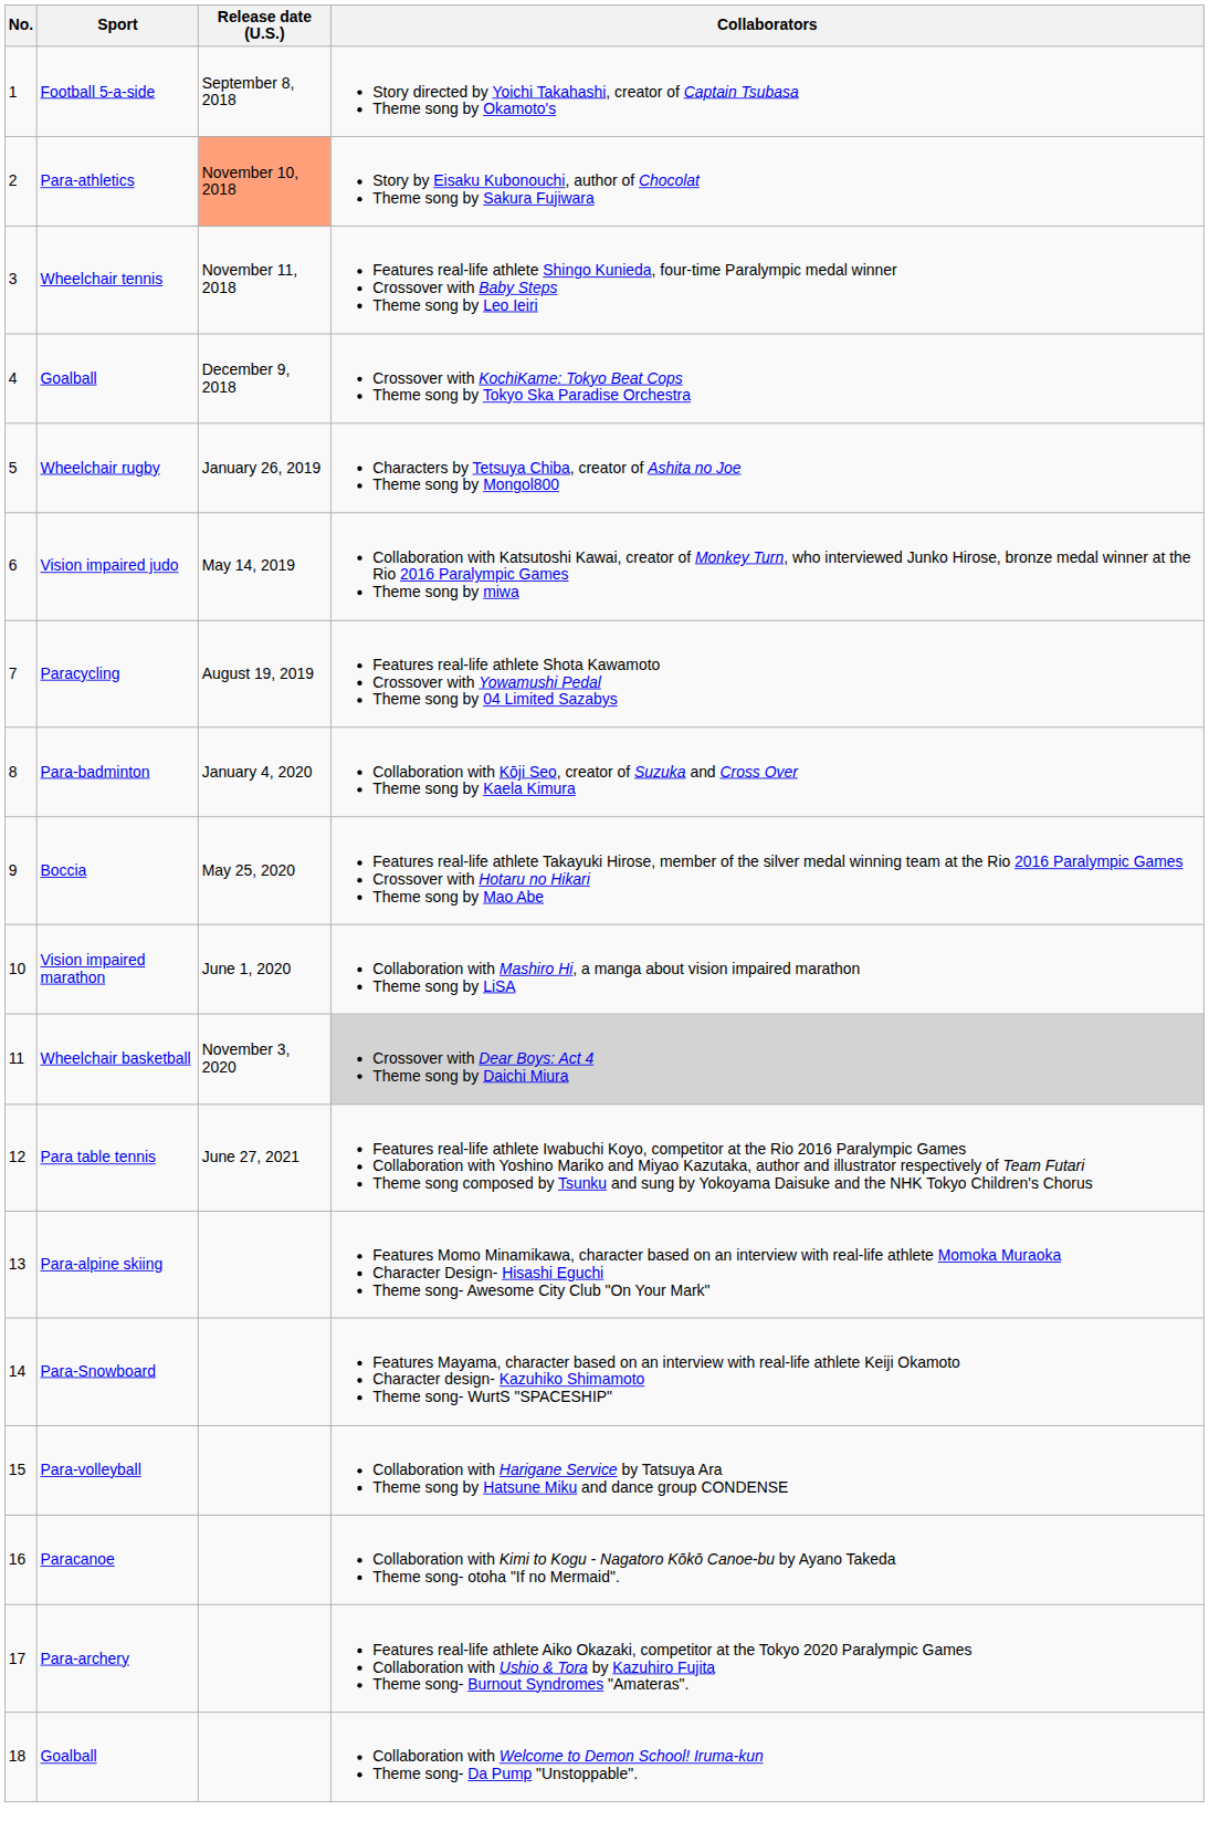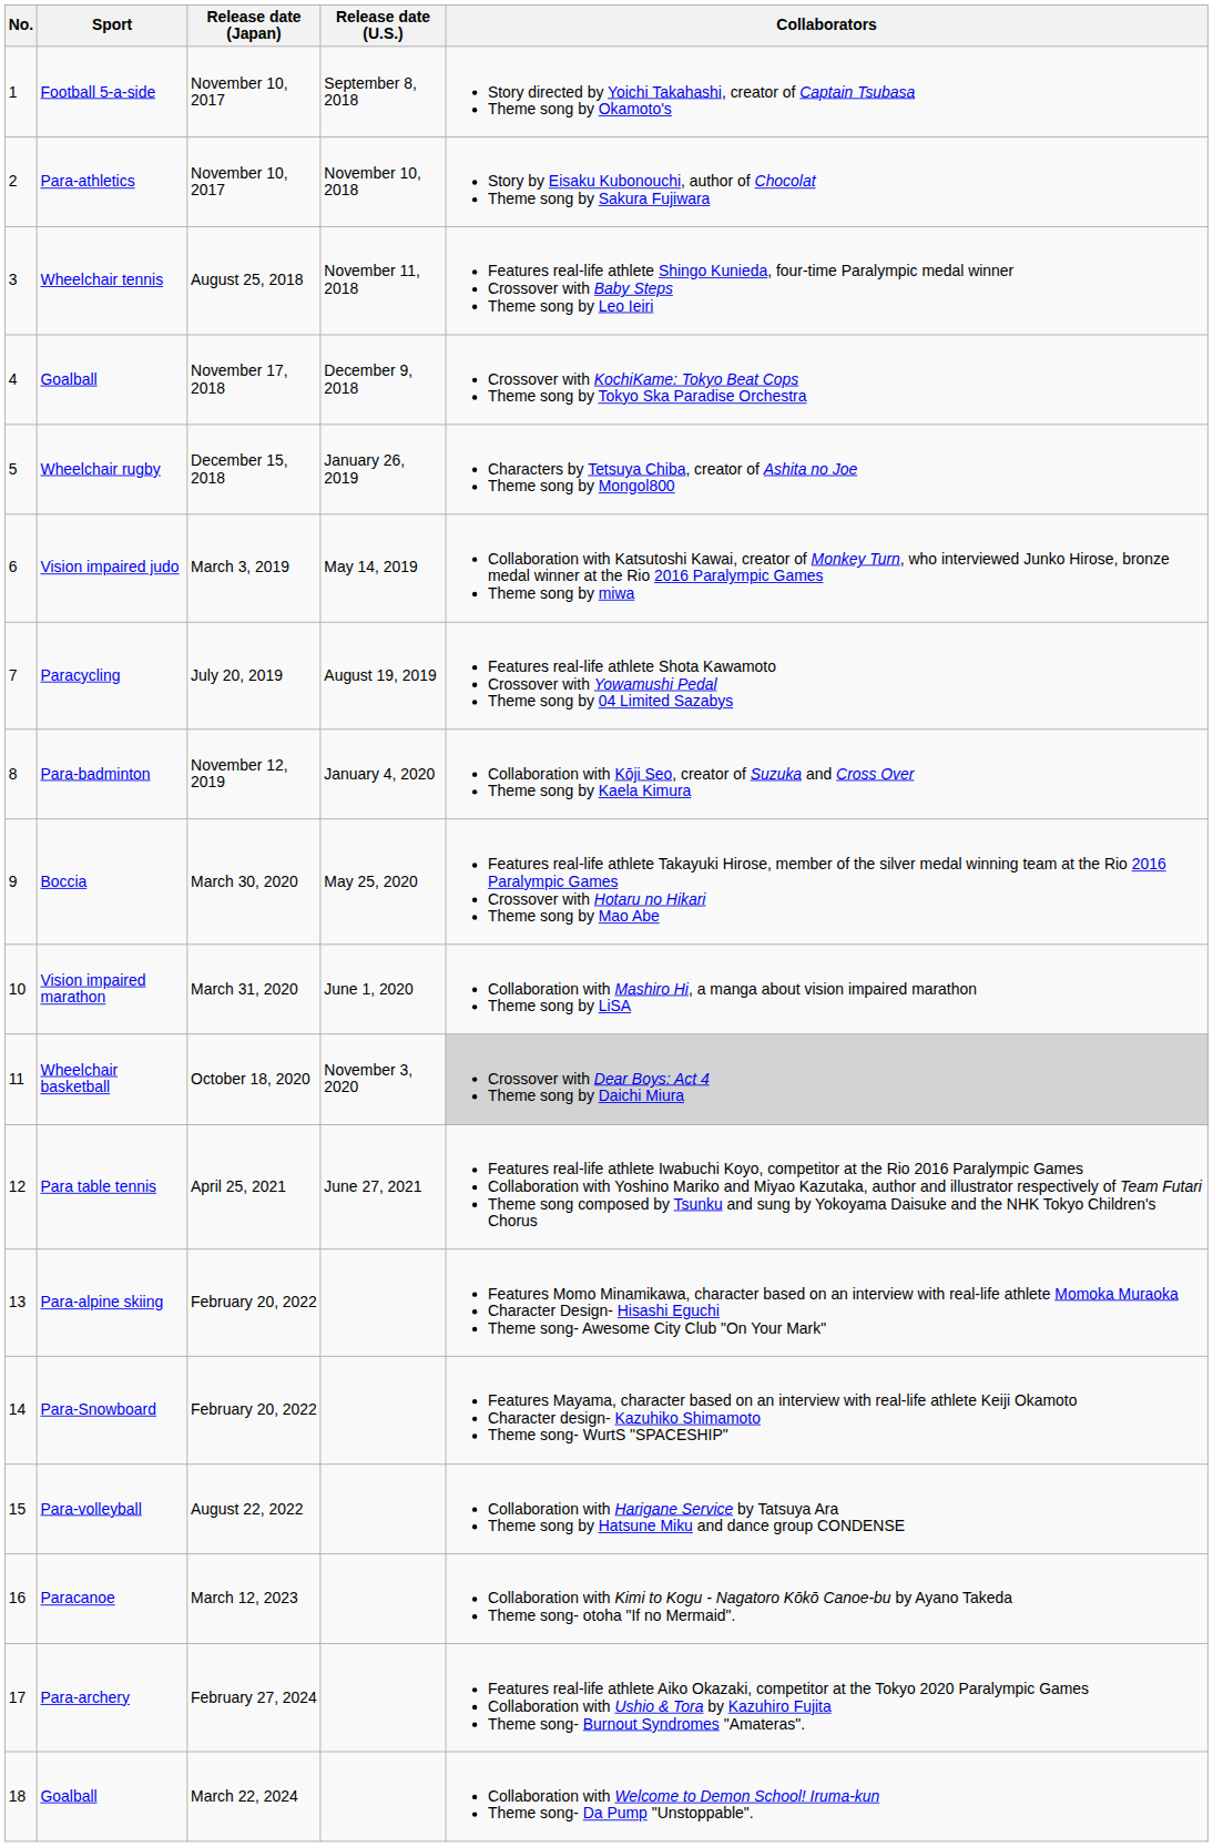 <table class="wikitable">
 <tr>
 <th>No.</th>
 <th>Sport</th>
+<th>Release date (Japan)</th>
 <th>Release date (U.S.)</th>
 <th>Collaborators</th>
 </tr>
 <tr>
 <td>1</td>
 <td><a href='#'>Football 5-a-side</a></td>
+<td>November 10, 2017</td>
 <td>September 8, 2018</td>
 <td><br><ul><li>Story directed by <a href='#'>Yoichi Takahashi</a>, creator of <em><a href='#'>Captain Tsubasa</a></em></li><li>Theme song by <a href='#'>Okamoto's</a></li></ul></td>
 </tr>
 <tr>
 <td>2</td>
 <td><a href='#'>Para-athletics</a></td>
-<td style="background: lightsalmon;">November 10, 2018</td>
+<td>November 10, 2017</td>
+<td>November 10, 2018</td>
 <td><br><ul><li>Story by <a href='#'>Eisaku Kubonouchi</a>, author of <em><a href='#'>Chocolat</a></em></li><li>Theme song by <a href='#'>Sakura Fujiwara</a></li></ul></td>
 </tr>
 <tr>
 <td>3</td>
 <td><a href='#'>Wheelchair tennis</a></td>
+<td>August 25, 2018</td>
 <td>November 11, 2018</td>
 <td><br><ul><li>Features real-life athlete <a href='#'>Shingo Kunieda</a>, four-time Paralympic medal winner</li><li>Crossover with <em><a href='#'>Baby Steps</a></em></li><li>Theme song by <a href='#'>Leo Ieiri</a></li></ul></td>
 </tr>
 <tr>
 <td>4</td>
 <td><a href='#'>Goalball</a></td>
+<td>November 17, 2018</td>
 <td>December 9, 2018</td>
 <td><br><ul><li>Crossover with <em><a href='#'>KochiKame: Tokyo Beat Cops</a></em></li><li>Theme song by <a href='#'>Tokyo Ska Paradise Orchestra</a></li></ul></td>
 </tr>
 <tr>
 <td>5</td>
 <td><a href='#'>Wheelchair rugby</a></td>
+<td>December 15, 2018</td>
 <td>January 26, 2019</td>
 <td><br><ul><li>Characters by <a href='#'>Tetsuya Chiba</a>, creator of <em><a href='#'>Ashita no Joe</a></em></li><li>Theme song by <a href='#'>Mongol800</a></li></ul></td>
 </tr>
 <tr>
 <td>6</td>
 <td><a href='#'>Vision impaired judo</a></td>
+<td>March 3, 2019</td>
 <td>May 14, 2019</td>
 <td><br><ul><li>Collaboration with Katsutoshi Kawai, creator of <em><a href='#'>Monkey Turn</a></em>, who interviewed Junko Hirose, bronze medal winner at the Rio <a href='#'>2016 Paralympic Games</a></li><li>Theme song by <a href='#'>miwa</a></li></ul></td>
 </tr>
 <tr>
 <td>7</td>
 <td><a href='#'>Paracycling</a></td>
+<td>July 20, 2019</td>
 <td>August 19, 2019</td>
 <td><br><ul><li>Features real-life athlete Shota Kawamoto</li><li>Crossover with <em><a href='#'>Yowamushi Pedal</a></em></li><li>Theme song by <a href='#'>04 Limited Sazabys</a></li></ul></td>
 </tr>
 <tr>
 <td>8</td>
 <td><a href='#'>Para-badminton</a></td>
+<td>November 12, 2019</td>
 <td>January 4, 2020</td>
 <td><br><ul><li>Collaboration with <a href='#'>Kōji Seo</a>, creator of <em><a href='#'>Suzuka</a></em> and <em><a href='#'>Cross Over</a></em></li><li>Theme song by <a href='#'>Kaela Kimura</a></li></ul></td>
 </tr>
 <tr>
 <td>9</td>
 <td><a href='#'>Boccia</a></td>
+<td>March 30, 2020</td>
 <td>May 25, 2020</td>
 <td><br><ul><li>Features real-life athlete Takayuki Hirose, member of the silver medal winning team at the Rio <a href='#'>2016 Paralympic Games</a></li><li>Crossover with <em><a href='#'>Hotaru no Hikari</a></em></li><li>Theme song by <a href='#'>Mao Abe</a></li></ul></td>
 </tr>
 <tr>
 <td>10</td>
 <td><a href='#'>Vision impaired marathon</a></td>
+<td>March 31, 2020</td>
 <td>June 1, 2020</td>
 <td><br><ul><li>Collaboration with <em><a href='#'>Mashiro Hi</a></em>, a manga about vision impaired marathon</li><li>Theme song by <a href='#'>LiSA</a></li></ul></td>
 </tr>
 <tr>
 <td>11</td>
 <td><a href='#'>Wheelchair basketball</a></td>
+<td>October 18, 2020</td>
 <td>November 3, 2020</td>
 <td style="background: lightgrey;"><br><ul><li>Crossover with <em><a href='#'>Dear Boys: Act 4</a></em></li><li>Theme song by <a href='#'>Daichi Miura</a></li></ul></td>
 </tr>
 <tr>
 <td>12</td>
 <td><a href='#'>Para table tennis</a></td>
+<td>April 25, 2021</td>
 <td>June 27, 2021</td>
 <td><br><ul><li>Features real-life athlete Iwabuchi Koyo, competitor at the Rio 2016 Paralympic Games</li><li>Collaboration with Yoshino Mariko and Miyao Kazutaka, author and illustrator respectively of <em>Team Futari</em></li><li>Theme song composed by <a href='#'>Tsunku</a> and sung by Yokoyama Daisuke and the NHK Tokyo Children's Chorus</li></ul></td>
 </tr>
 <tr>
 <td>13</td>
 <td><a href='#'>Para-alpine skiing</a></td>
+<td>February 20, 2022</td>
 <td></td>
 <td><br><ul><li>Features Momo Minamikawa, character based on an interview with real-life athlete <a href='#'>Momoka Muraoka</a></li><li>Character Design- <a href='#'>Hisashi Eguchi</a></li><li>Theme song- Awesome City Club "On Your Mark"</li></ul></td>
 </tr>
 <tr>
 <td>14</td>
 <td><a href='#'>Para-Snowboard</a></td>
+<td>February 20, 2022</td>
 <td></td>
 <td><br><ul><li>Features Mayama, character based on an interview with real-life athlete Keiji Okamoto</li><li>Character design- <a href='#'>Kazuhiko Shimamoto</a></li><li>Theme song- WurtS "SPACESHIP"</li></ul></td>
 </tr>
 <tr>
 <td>15</td>
 <td><a href='#'>Para-volleyball</a></td>
+<td>August 22, 2022</td>
 <td></td>
 <td><br><ul><li>Collaboration with <em><a href='#'>Harigane Service</a></em> by Tatsuya Ara</li><li>Theme song by <a href='#'>Hatsune Miku</a> and dance group CONDENSE</li></ul></td>
 </tr>
 <tr>
 <td>16</td>
 <td><a href='#'>Paracanoe</a></td>
+<td>March 12, 2023</td>
 <td></td>
 <td><br><ul><li>Collaboration with <em>Kimi to Kogu - Nagatoro Kōkō Canoe-bu</em> by Ayano Takeda</li><li>Theme song- otoha "If no Mermaid".</li></ul></td>
 </tr>
 <tr>
 <td>17</td>
 <td><a href='#'>Para-archery</a></td>
+<td>February 27, 2024</td>
 <td></td>
 <td><br><ul><li>Features real-life athlete Aiko Okazaki, competitor at the Tokyo 2020 Paralympic Games</li><li>Collaboration with <em><a href='#'>Ushio & Tora</a></em> by <a href='#'>Kazuhiro Fujita</a></li><li>Theme song- <a href='#'>Burnout Syndromes</a> "Amateras".</li></ul></td>
 </tr>
 <tr>
 <td>18</td>
 <td><a href='#'>Goalball</a></td>
+<td>March 22, 2024</td>
 <td></td>
 <td><br><ul><li>Collaboration with <em><a href='#'>Welcome to Demon School! Iruma-kun</a></em></li><li>Theme song- <a href='#'>Da Pump</a> "Unstoppable".</li></ul></td>
 </tr>
 </table>
